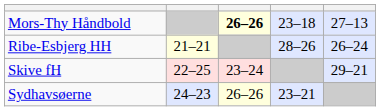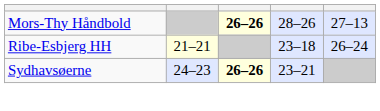 <table class="wikitable" style="text-align: center;" width="400">
 <tr>
 <th width=200></th>
 <th width=60></th>
 <th width=60></th>
 <th width=60></th>
 <th width=60></th>
 </tr>
 <tr>
 <td style="text-align: left;"><a href='#'>Mors-Thy Håndbold</a></td>
 <td bgcolor=#CCCCCC> </td>
 <td bgcolor=#FFFFDD><strong>26–26</strong></td>
-<td bgcolor=#DFE7FF>23–18</td>
+<td bgcolor=#DFE7FF>28–26</td>
 <td bgcolor=#DFE7FF>27–13</td>
 </tr>
 <tr>
 <td style="text-align: left;"><a href='#'>Ribe-Esbjerg HH</a></td>
 <td bgcolor=#FFFFDD>21–21</td>
 <td bgcolor=#CCCCCC> </td>
-<td bgcolor=#DFE7FF>28–26</td>
+<td bgcolor=#DFE7FF>23–18</td>
 <td bgcolor=#DFE7FF>26–24</td>
-</tr>
-<tr>
-<td style="text-align: left;"><a href='#'>Skive fH</a></td>
-<td bgcolor=#FFDFDF>22–25</td>
-<td bgcolor=#FFDFDF>23–24</td>
-<td bgcolor=#CCCCCC> </td>
-<td bgcolor=#DFE7FF>29–21</td>
 </tr>
 <tr>
 <td style="text-align: left;"><a href='#'>Sydhavsøerne</a></td>
 <td bgcolor=#DFE7FF>24–23</td>
-<td bgcolor=#FFFFDD>26–26</td>
+<td bgcolor=#FFFFDD><strong>26–26</strong></td>
 <td bgcolor=#DFE7FF>23–21</td>
 <td bgcolor=#CCCCCC> </td>
 </tr>
 </table>
